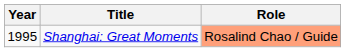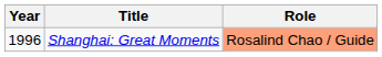 <table class="wikitable">
 <tr>
 <th>Year</th>
 <th>Title</th>
 <th>Role</th>
 </tr>
 <tr>
-<td>1995</td>
+<td>1996</td>
 <td><em><a href='#'>Shanghai: Great Moments</a></em></td>
 <td style="background: lightsalmon;">Rosalind Chao / Guide</td>
 </tr>
 </table>
